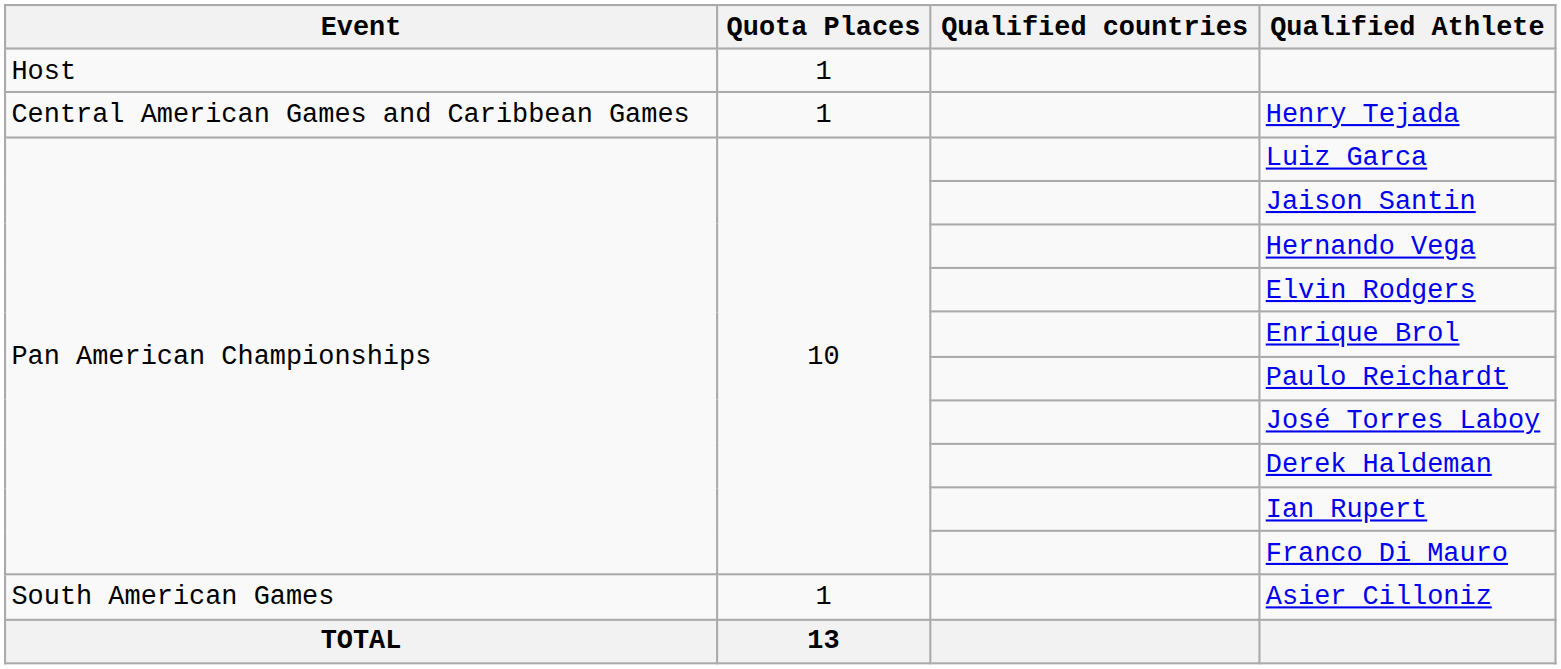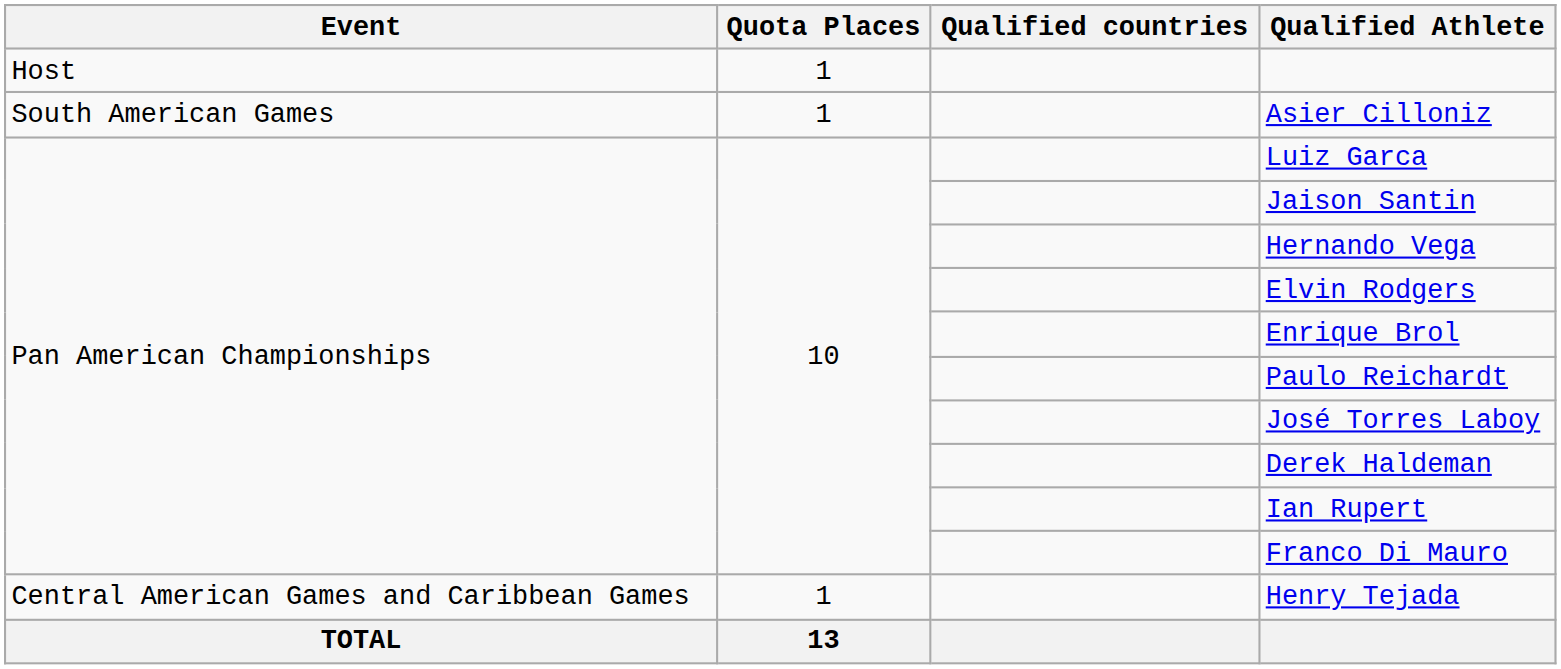 <table class=wikitable style="text-align:left" width=750>
 <tr>
 <th>Event</th>
 <th>Quota Places</th>
 <th>Qualified countries</th>
 <th>Qualified Athlete</th>
 </tr>
 <tr>
 <td>Host</td>
 <td align=center>1</td>
 <td></td>
 <td></td>
 </tr>
 <tr>
-<td>Central American Games and Caribbean Games</td>
+<td>South American Games</td>
 <td align=center>1</td>
 <td></td>
-<td><a href='#'>Henry Tejada</a></td>
+<td><a href='#'>Asier Cilloniz</a></td>
 </tr>
 <tr>
 <td rowspan="10">Pan American Championships</td>
 <td rowspan="10" align=center>10</td>
 <td></td>
 <td><a href='#'>Luiz Garca</a></td>
 </tr>
 <tr>
 <td></td>
 <td><a href='#'>Jaison Santin</a></td>
 </tr>
 <tr>
 <td></td>
 <td><a href='#'>Hernando Vega</a></td>
 </tr>
 <tr>
 <td></td>
 <td><a href='#'>Elvin Rodgers</a></td>
 </tr>
 <tr>
 <td></td>
 <td><a href='#'>Enrique Brol</a></td>
 </tr>
 <tr>
 <td></td>
 <td><a href='#'>Paulo Reichardt</a></td>
 </tr>
 <tr>
 <td></td>
 <td><a href='#'>José Torres Laboy</a></td>
 </tr>
 <tr>
 <td></td>
 <td><a href='#'>Derek Haldeman</a></td>
 </tr>
 <tr>
 <td></td>
 <td><a href='#'>Ian Rupert</a></td>
 </tr>
 <tr>
 <td></td>
 <td><a href='#'>Franco Di Mauro</a></td>
 </tr>
 <tr>
-<td>South American Games</td>
+<td>Central American Games and Caribbean Games</td>
 <td align=center>1</td>
 <td></td>
-<td><a href='#'>Asier Cilloniz</a></td>
+<td><a href='#'>Henry Tejada</a></td>
 </tr>
 <tr>
 <th>TOTAL</th>
 <th>13</th>
 <th></th>
 <th></th>
 </tr>
 </table>
